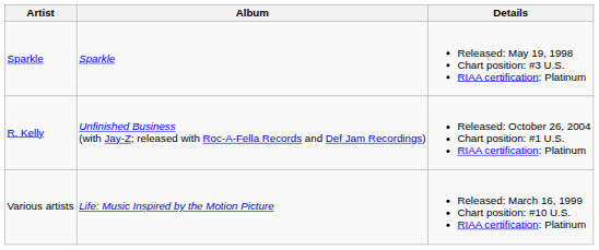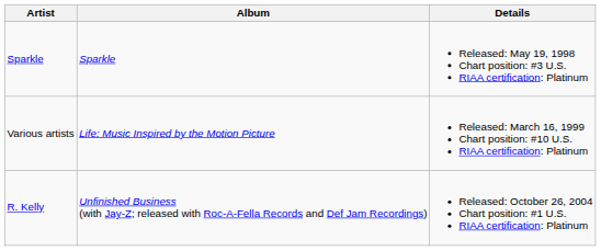 <table class="wikitable sortable">
 <tr>
 <th>Artist</th>
 <th>Album</th>
 <th class="unsortable">Details</th>
 </tr>
 <tr>
 <td><a href='#'>Sparkle</a></td>
 <td><em><a href='#'>Sparkle</a></em></td>
 <td><br><ul><li>Released: May 19, 1998</li><li>Chart position: #3 U.S.</li><li><a href='#'>RIAA certification</a>: Platinum</li></ul></td>
 </tr>
 <tr>
+<td>Various artists</td>
+<td><em><a href='#'>Life: Music Inspired by the Motion Picture</a></em></td>
+<td><br><ul><li>Released: March 16, 1999</li><li>Chart position: #10 U.S.</li><li><a href='#'>RIAA certification</a>: Platinum</li></ul></td>
+</tr>
+<tr>
 <td><a href='#'>R. Kelly</a></td>
 <td><em><a href='#'>Unfinished Business</a></em><br>(with <a href='#'>Jay-Z</a>; released with <a href='#'>Roc-A-Fella Records</a> and <a href='#'>Def Jam Recordings</a>)</td>
 <td><br><ul><li>Released: October 26, 2004</li><li>Chart position: #1 U.S.</li><li><a href='#'>RIAA certification</a>: Platinum</li></ul></td>
 </tr>
-<tr>
-<td>Various artists</td>
-<td><em><a href='#'>Life: Music Inspired by the Motion Picture</a></em></td>
-<td><br><ul><li>Released: March 16, 1999</li><li>Chart position: #10 U.S.</li><li><a href='#'>RIAA certification</a>: Platinum</li></ul></td>
-</tr>
 </table>
